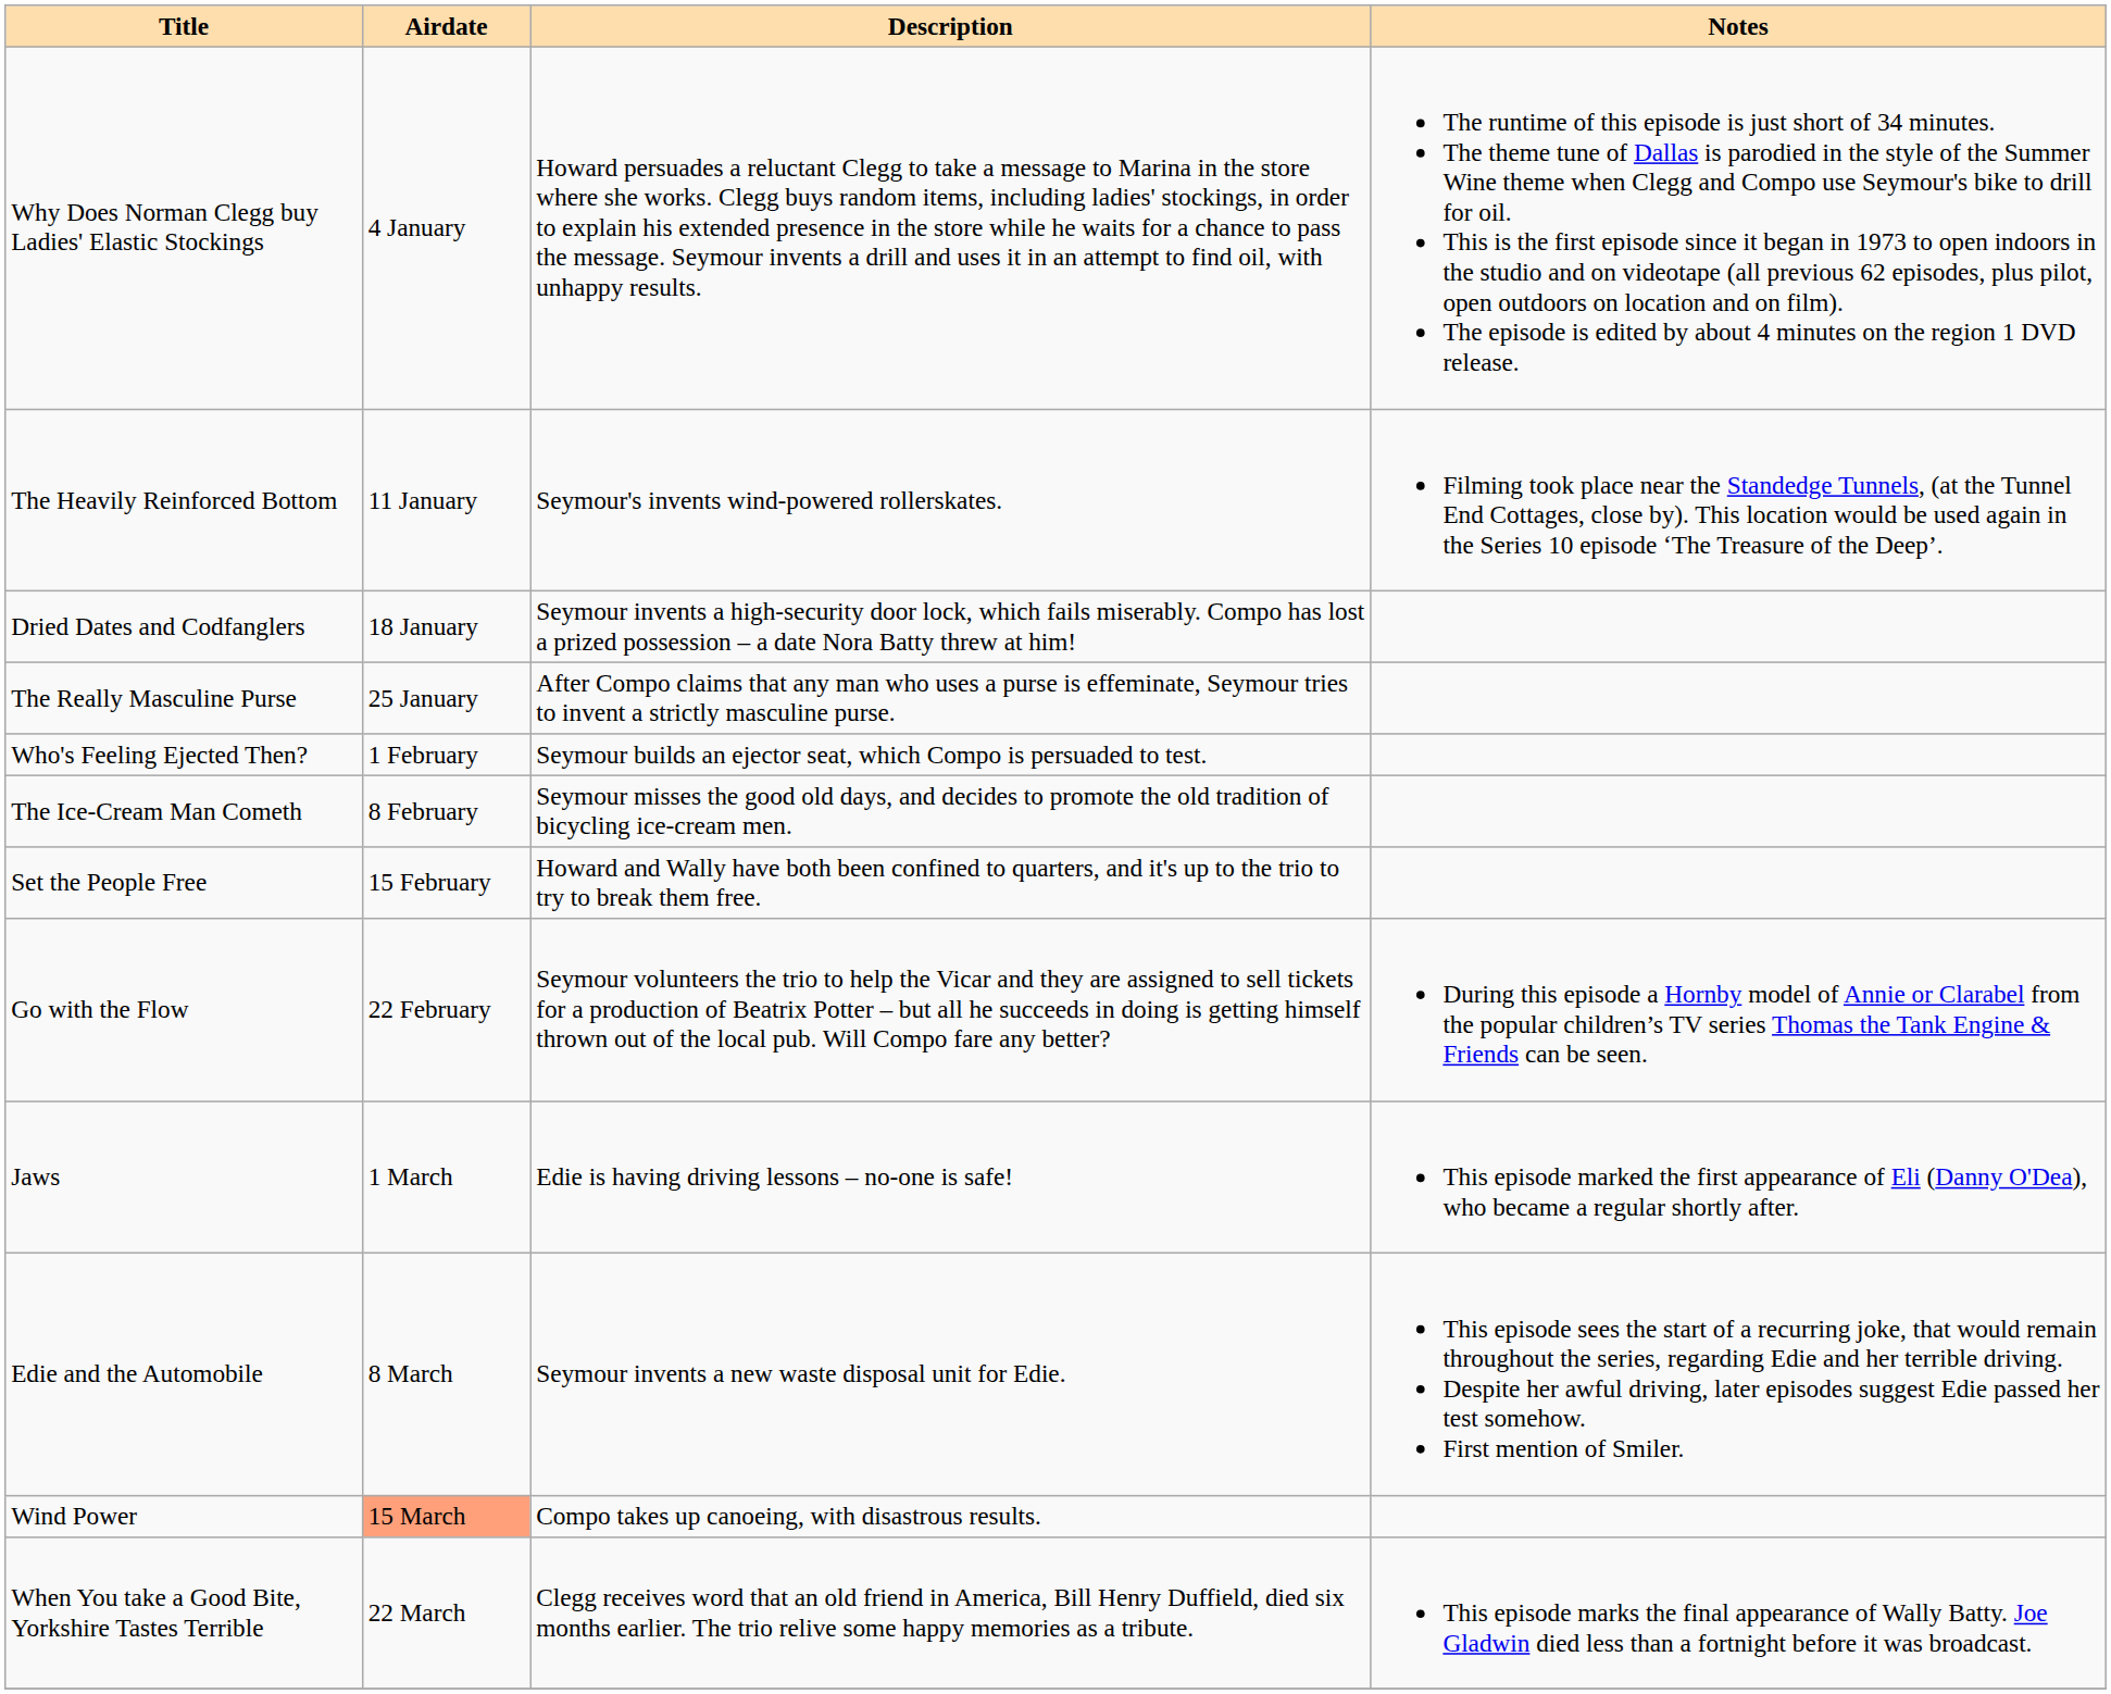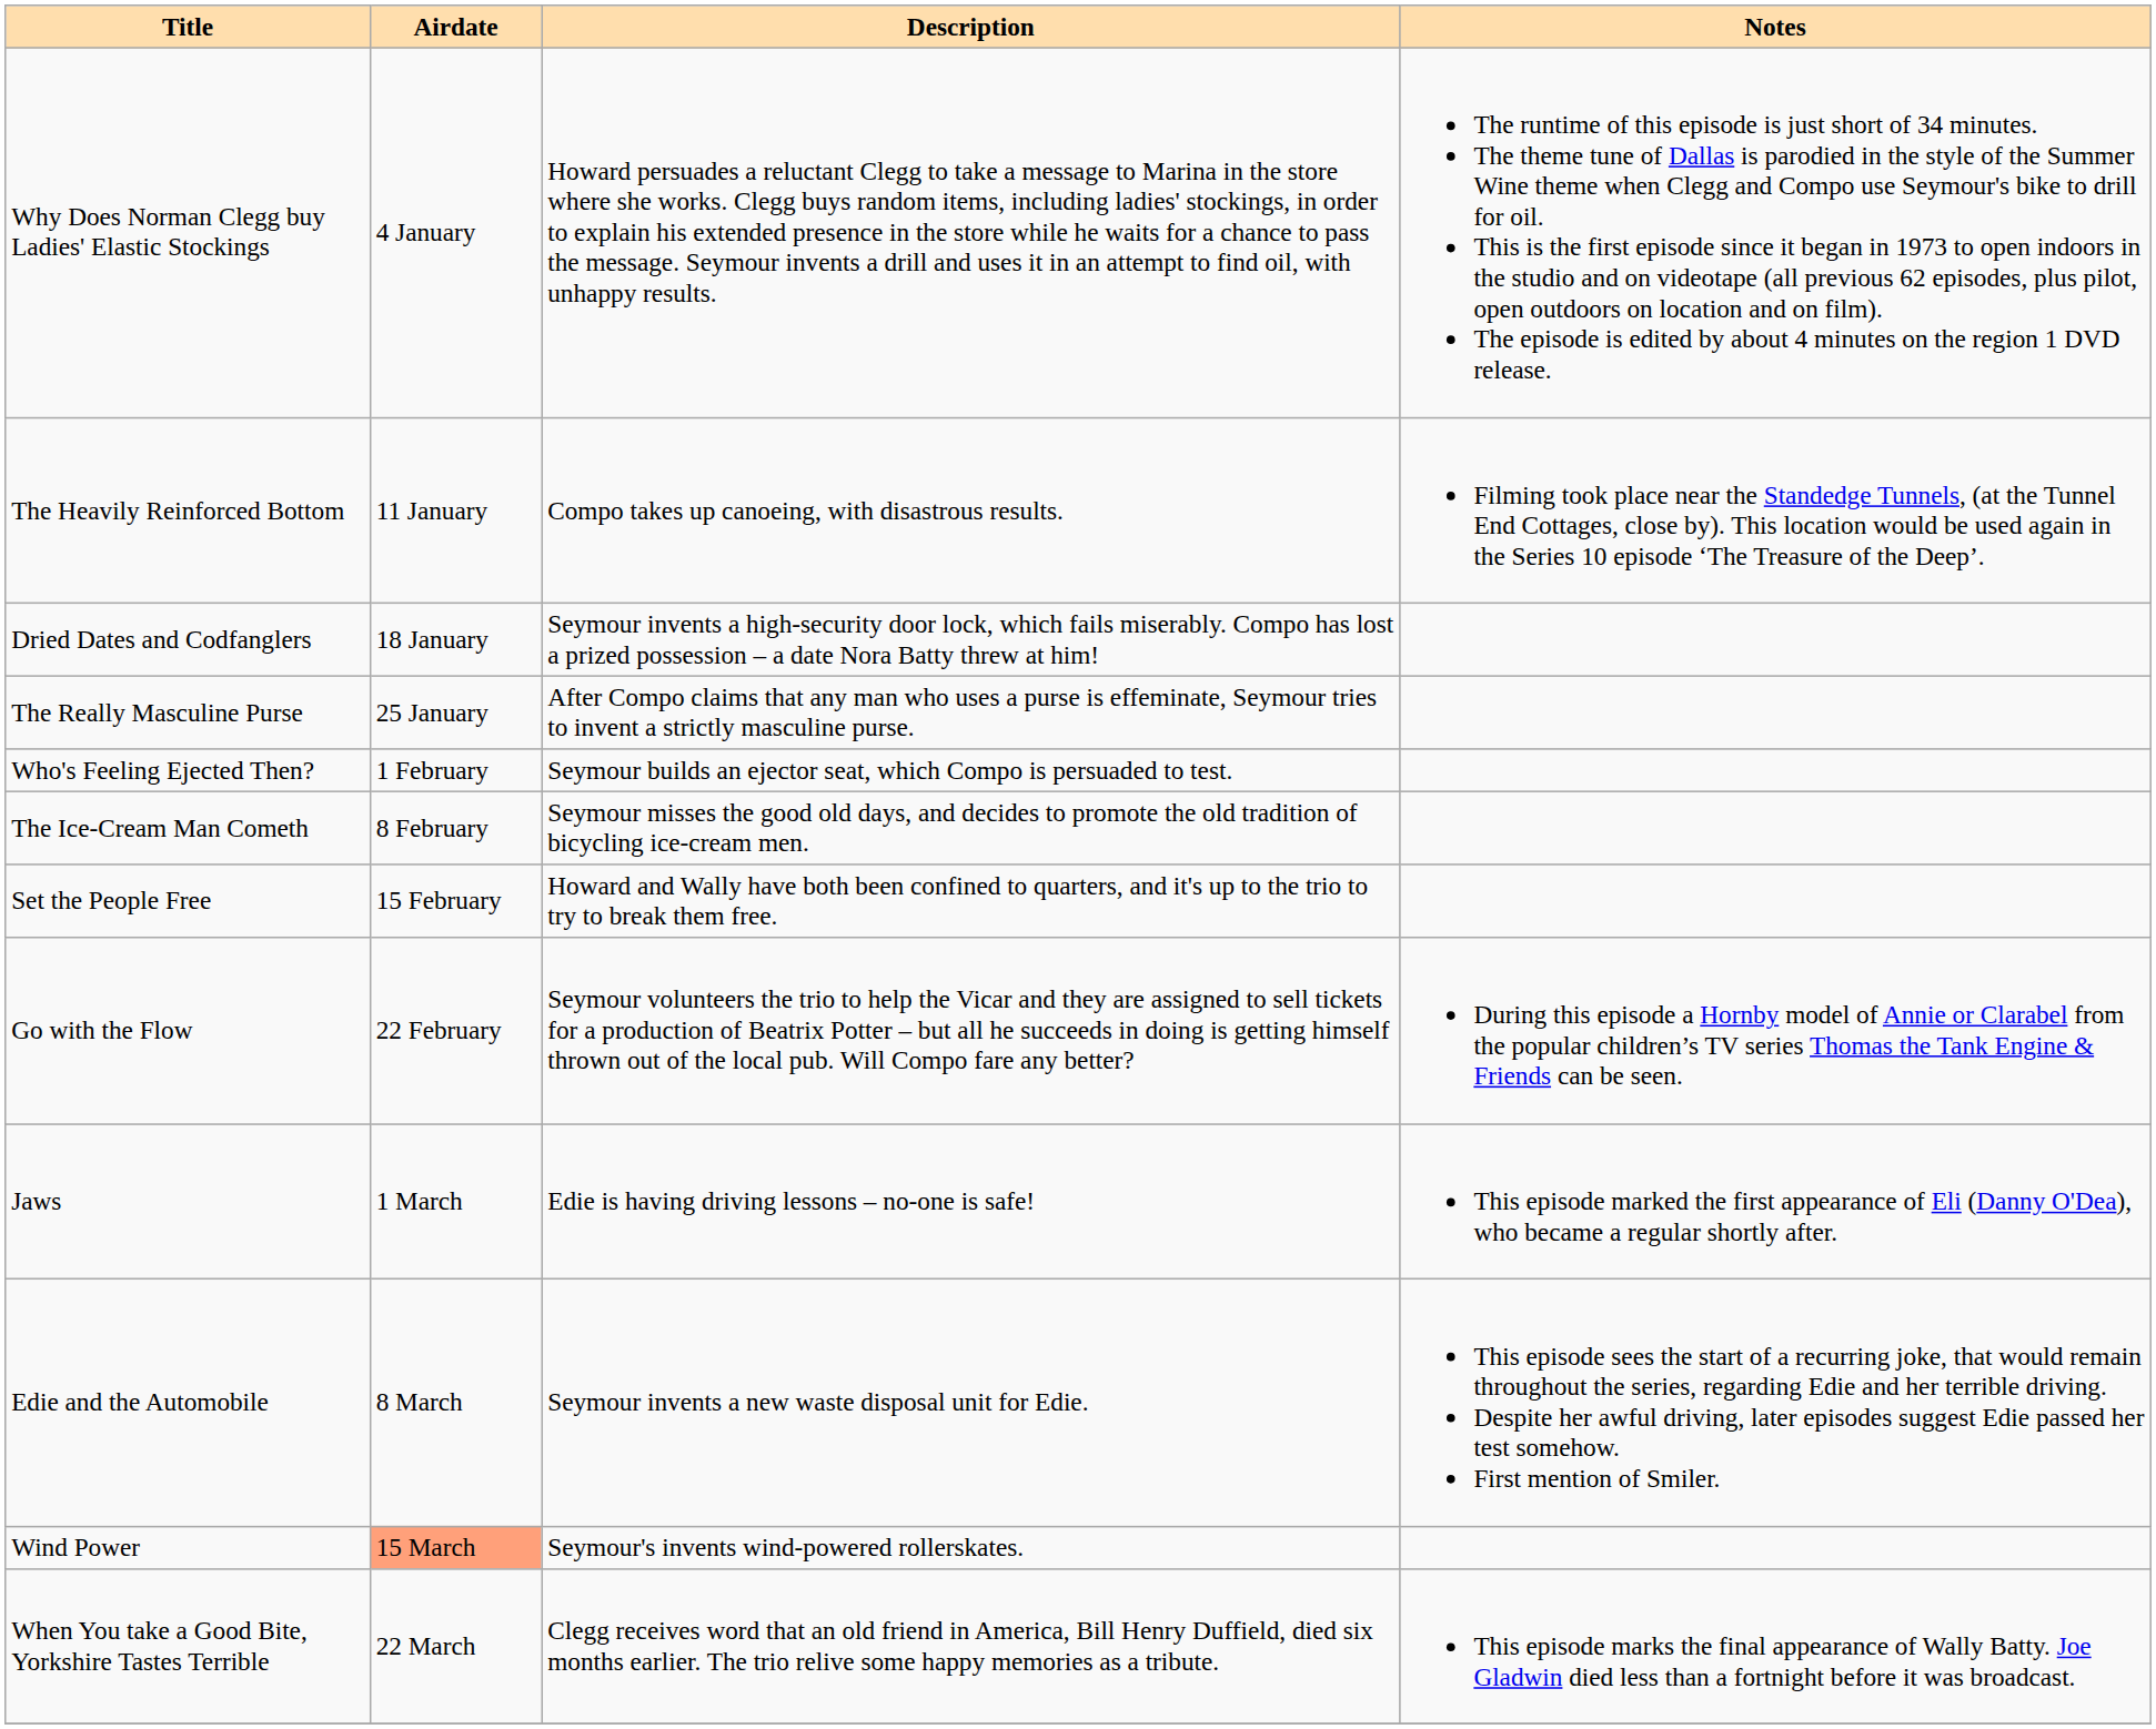 <table class="wikitable" width=100% border=1 style="font-size: 95%">
 <tr>
 <th style="background:#ffdead" width=17%>Title</th>
 <th style="background:#ffdead" width=8%>Airdate</th>
 <th style="background:#ffdead" width=40%>Description</th>
 <th style="background:#ffdead" width=35%>Notes</th>
 </tr>
 <tr>
 <td>Why Does Norman Clegg buy Ladies' Elastic Stockings</td>
 <td>4 January</td>
 <td>Howard persuades a reluctant Clegg to take a message to Marina in the store where she works.  Clegg buys random items, including ladies' stockings, in order to explain his extended presence in the store while he waits for a chance to pass the message.  Seymour invents a drill and uses it in an attempt to find oil, with unhappy results.</td>
 <td><br><ul><li>The runtime of this episode is just short of 34 minutes.</li><li>The theme tune of <a href='#'>Dallas</a> is parodied in the style of the Summer Wine theme when Clegg and Compo use Seymour's bike to drill for oil.</li><li>This is the first episode since it began in 1973 to open indoors in the studio and on videotape (all previous 62 episodes, plus pilot, open outdoors on location and on film).</li><li>The episode is edited by about 4 minutes on the region 1 DVD release.</li></ul></td>
 </tr>
 <tr>
 <td>The Heavily Reinforced Bottom</td>
 <td>11 January</td>
-<td>Seymour's invents wind-powered rollerskates.</td>
+<td>Compo takes up canoeing, with disastrous results.</td>
 <td><br><ul><li>Filming took place near the <a href='#'>Standedge Tunnels</a>, (at the Tunnel End Cottages, close by). This location would be used again in the Series 10 episode ‘The Treasure of the Deep’.</li></ul></td>
 </tr>
 <tr>
 <td>Dried Dates and Codfanglers</td>
 <td>18 January</td>
 <td>Seymour invents a high-security door lock, which fails miserably. Compo has lost a prized possession – a date Nora Batty threw at him!</td>
 <td></td>
 </tr>
 <tr>
 <td>The Really Masculine Purse</td>
 <td>25 January</td>
 <td>After Compo claims that any man who uses a purse is effeminate, Seymour tries to invent a strictly masculine purse.</td>
 <td></td>
 </tr>
 <tr>
 <td>Who's Feeling Ejected Then?</td>
 <td>1 February</td>
 <td>Seymour builds an ejector seat, which Compo is persuaded to test.</td>
 <td></td>
 </tr>
 <tr>
 <td>The Ice-Cream Man Cometh</td>
 <td>8 February</td>
 <td>Seymour misses the good old days, and decides to promote the old tradition of bicycling ice-cream men.</td>
 <td></td>
 </tr>
 <tr>
 <td>Set the People Free</td>
 <td>15 February</td>
 <td>Howard and Wally have both been confined to quarters, and it's up to the trio to try to break them free.</td>
 <td></td>
 </tr>
 <tr>
 <td>Go with the Flow</td>
 <td>22 February</td>
 <td>Seymour volunteers the trio to help the Vicar and they are assigned to sell tickets for a production of Beatrix Potter – but all he succeeds in doing is getting himself thrown out of the local pub.  Will Compo fare any better?</td>
 <td><br><ul><li>During this episode a <a href='#'>Hornby</a> model of <a href='#'>Annie or Clarabel</a> from the popular children’s TV series <a href='#'>Thomas the Tank Engine & Friends</a> can be seen.</li></ul></td>
 </tr>
 <tr>
 <td>Jaws</td>
 <td>1 March</td>
 <td>Edie is having driving lessons – no-one is safe!</td>
 <td><br><ul><li>This episode marked the first appearance of <a href='#'>Eli</a> (<a href='#'>Danny O'Dea</a>), who became a regular shortly after.</li></ul></td>
 </tr>
 <tr>
 <td>Edie and the Automobile</td>
 <td>8 March</td>
 <td>Seymour invents a new waste disposal unit for Edie.</td>
 <td><br><ul><li>This episode sees the start of a recurring joke, that would remain throughout the series, regarding Edie and her terrible driving.</li><li>Despite her awful driving, later episodes suggest Edie passed her test somehow.</li><li>First mention of Smiler.</li></ul></td>
 </tr>
 <tr>
 <td>Wind Power</td>
 <td style="background: lightsalmon;">15 March</td>
-<td>Compo takes up canoeing, with disastrous results.</td>
+<td>Seymour's invents wind-powered rollerskates.</td>
 </tr>
 <tr>
 <td>When You take a Good Bite, Yorkshire Tastes Terrible</td>
 <td>22 March</td>
 <td>Clegg receives word that an old friend in America, Bill Henry Duffield, died six months earlier. The trio relive some happy memories as a tribute.</td>
 <td><br><ul><li>This episode marks the final appearance of Wally Batty. <a href='#'>Joe Gladwin</a> died less than a fortnight before it was broadcast.</li></ul></td>
 </tr>
 <tr>
 </tr>
 </table>
